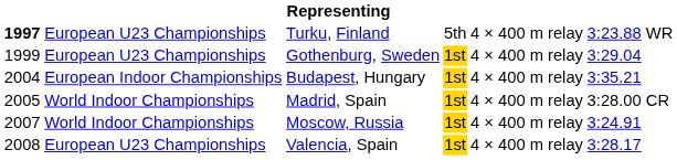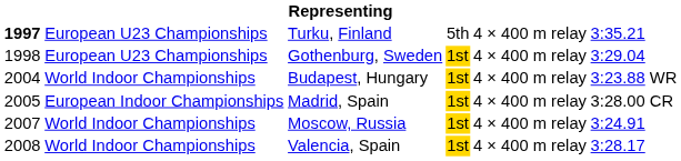 <table>
 <tr>
 <th colspan="6">Representing </th>
 </tr>
 <tr>
 <td><strong>1997</strong></td>
 <td><a href='#'>European U23 Championships</a></td>
 <td><a href='#'>Turku</a>, <a href='#'>Finland</a></td>
 <td>5th</td>
 <td>4 × 400 m relay</td>
-<td><a href='#'>3:23.88</a> WR</td>
+<td><a href='#'>3:35.21</a></td>
 </tr>
 <tr>
-<td>1999</td>
+<td>1998</td>
 <td><a href='#'>European U23 Championships</a></td>
 <td><a href='#'>Gothenburg</a>, <a href='#'>Sweden</a></td>
 <td bgcolor=gold>1st</td>
 <td>4 × 400 m relay</td>
 <td><a href='#'>3:29.04</a></td>
 </tr>
 <tr>
 <td>2004</td>
-<td><a href='#'>European Indoor Championships</a></td>
+<td><a href='#'>World Indoor Championships</a></td>
 <td><a href='#'>Budapest</a>, Hungary</td>
 <td bgcolor="gold" align="center">1st</td>
 <td>4 × 400 m relay</td>
-<td><a href='#'>3:35.21</a></td>
+<td><a href='#'>3:23.88</a> WR</td>
 </tr>
 <tr>
 <td>2005</td>
-<td><a href='#'>World Indoor Championships</a></td>
+<td><a href='#'>European Indoor Championships</a></td>
 <td><a href='#'>Madrid</a>, Spain</td>
 <td bgcolor="gold" align="center">1st</td>
 <td>4 × 400 m relay</td>
 <td>3:28.00 CR</td>
 </tr>
 <tr>
 <td>2007</td>
 <td><a href='#'>World Indoor Championships</a></td>
 <td><a href='#'>Moscow, Russia</a></td>
 <td bgcolor="gold" align="center">1st</td>
 <td>4 × 400 m relay</td>
 <td><a href='#'>3:24.91</a></td>
 </tr>
 <tr>
 <td>2008</td>
-<td><a href='#'>European U23 Championships</a></td>
+<td><a href='#'>World Indoor Championships</a></td>
 <td><a href='#'>Valencia</a>, Spain</td>
 <td bgcolor="gold" align="center">1st</td>
 <td>4 × 400 m relay</td>
 <td><a href='#'>3:28.17</a></td>
 </tr>
 </table>
